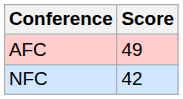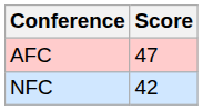 <table class="wikitable">
 <tr>
 <th>Conference</th>
 <th>Score</th>
 </tr>
 <tr>
 <td style="background:#FFCCCC">AFC</td>
-<td style="background:#FFCCCC">49</td>
+<td style="background:#FFCCCC">47</td>
 </tr>
 <tr>
 <td style="background:#D0E7FF">NFC</td>
 <td style="background:#D0E7FF">42</td>
 </tr>
 </table>
